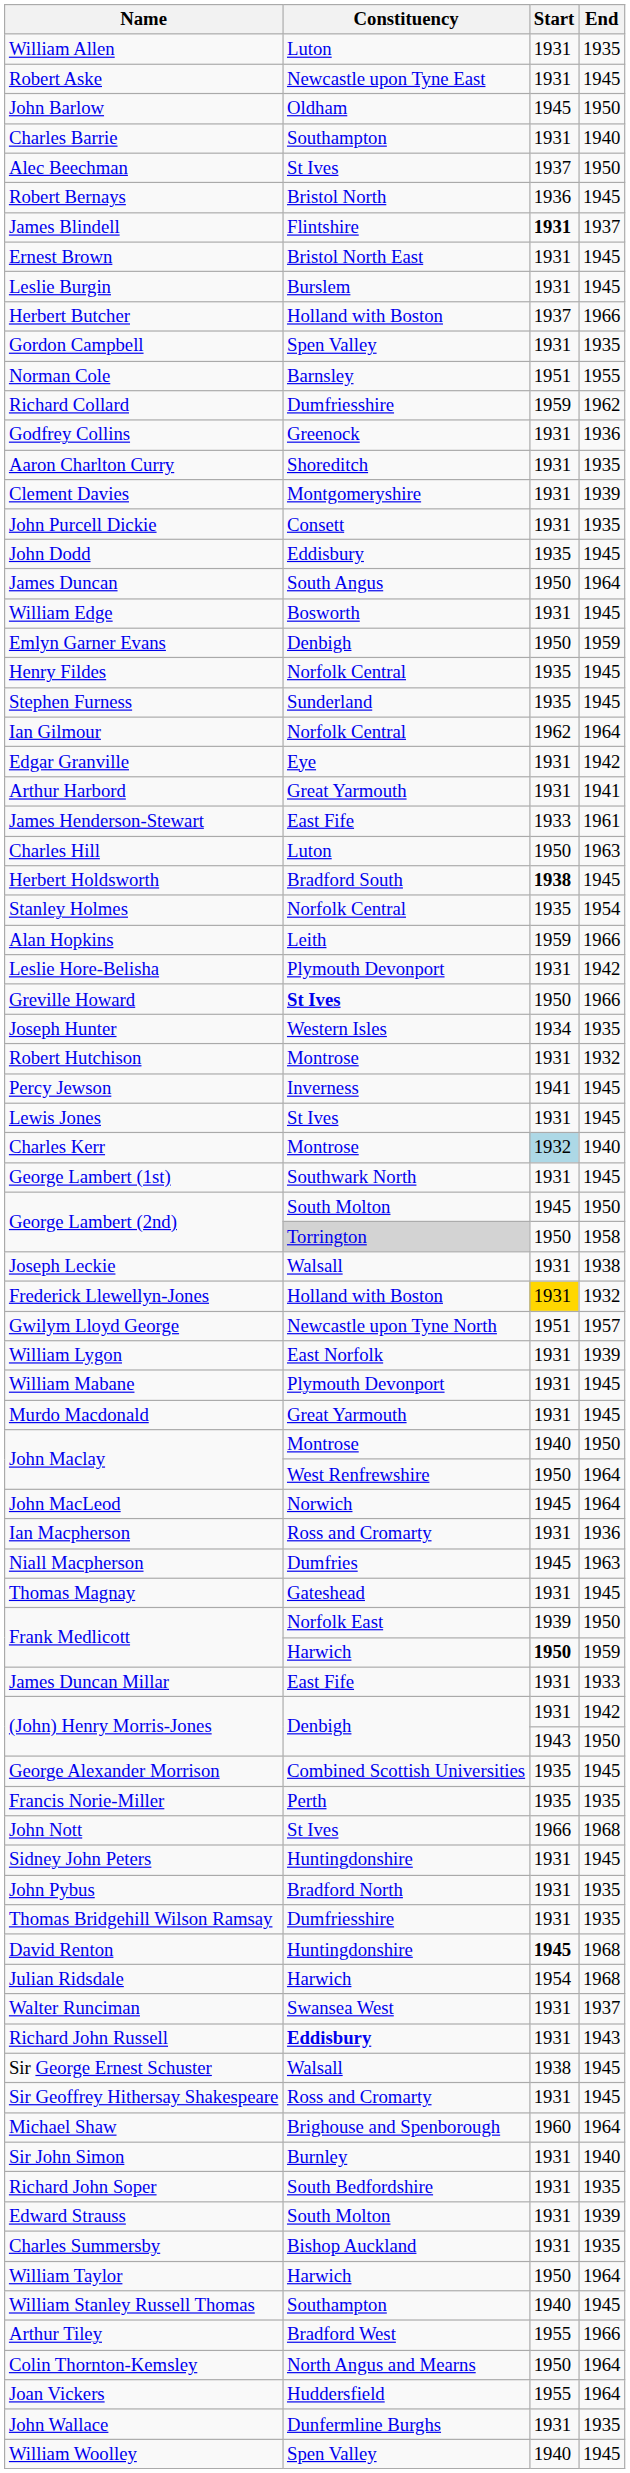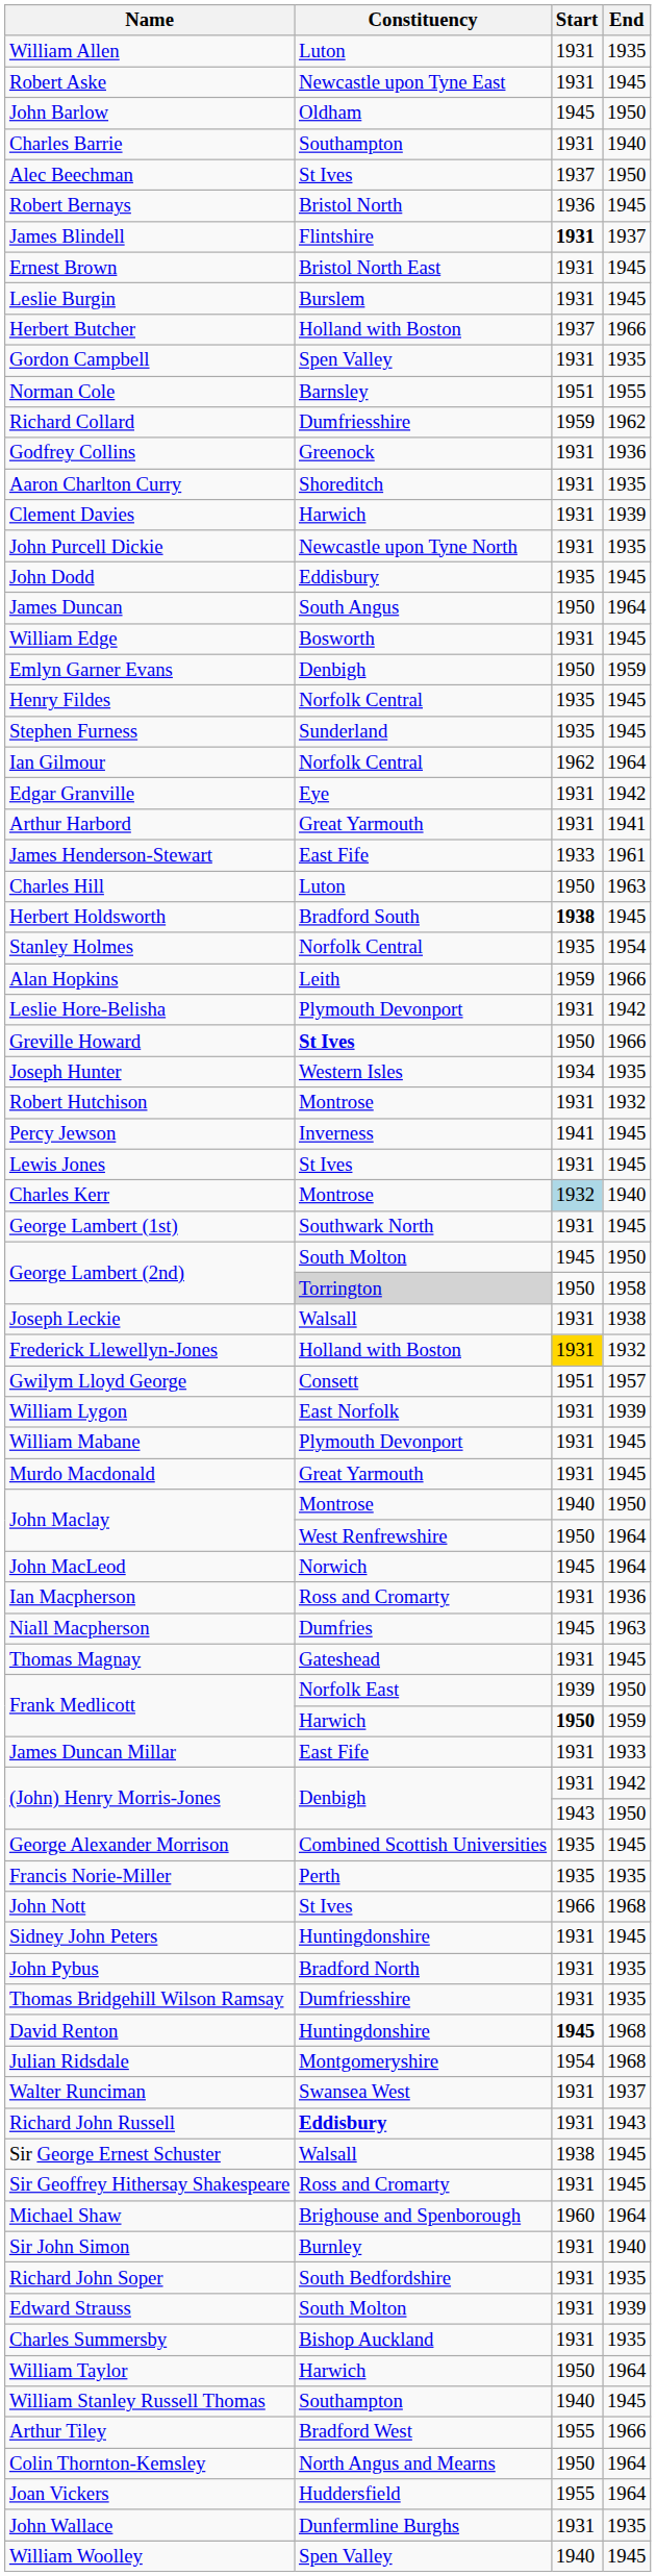 <table class="wikitable sortable">
 <tr>
 <th>Name</th>
 <th>Constituency</th>
 <th>Start</th>
 <th>End</th>
 </tr>
 <tr>
 <td><a href='#'>William Allen</a></td>
 <td><a href='#'>Luton</a></td>
 <td>1931</td>
 <td>1935</td>
 </tr>
 <tr>
 <td><a href='#'>Robert Aske</a></td>
 <td><a href='#'>Newcastle upon Tyne East</a></td>
 <td>1931</td>
 <td>1945</td>
 </tr>
 <tr>
 <td><a href='#'>John Barlow</a></td>
 <td><a href='#'>Oldham</a></td>
 <td>1945</td>
 <td>1950</td>
 </tr>
 <tr>
 <td><a href='#'>Charles Barrie</a></td>
 <td><a href='#'>Southampton</a></td>
 <td>1931</td>
 <td>1940</td>
 </tr>
 <tr>
 <td><a href='#'>Alec Beechman</a></td>
 <td><a href='#'>St Ives</a></td>
 <td>1937</td>
 <td>1950</td>
 </tr>
 <tr>
 <td><a href='#'>Robert Bernays</a></td>
 <td><a href='#'>Bristol North</a></td>
 <td>1936</td>
 <td>1945</td>
 </tr>
 <tr>
 <td><a href='#'>James Blindell</a></td>
 <td><a href='#'>Flintshire</a></td>
 <td><strong>1931</strong></td>
 <td>1937</td>
 </tr>
 <tr>
 <td><a href='#'>Ernest Brown</a></td>
 <td><a href='#'>Bristol North East</a></td>
 <td>1931</td>
 <td>1945</td>
 </tr>
 <tr>
 <td><a href='#'>Leslie Burgin</a></td>
 <td><a href='#'>Burslem</a></td>
 <td>1931</td>
 <td>1945</td>
 </tr>
 <tr>
 <td><a href='#'>Herbert Butcher</a></td>
 <td><a href='#'>Holland with Boston</a></td>
 <td>1937</td>
 <td>1966</td>
 </tr>
 <tr>
 <td><a href='#'>Gordon Campbell</a></td>
 <td><a href='#'>Spen Valley</a></td>
 <td>1931</td>
 <td>1935</td>
 </tr>
 <tr>
 <td><a href='#'>Norman Cole</a></td>
 <td><a href='#'>Barnsley</a></td>
 <td>1951</td>
 <td>1955</td>
 </tr>
 <tr>
 <td><a href='#'>Richard Collard</a></td>
 <td><a href='#'>Dumfriesshire</a></td>
 <td>1959</td>
 <td>1962</td>
 </tr>
 <tr>
 <td><a href='#'>Godfrey Collins</a></td>
 <td><a href='#'>Greenock</a></td>
 <td>1931</td>
 <td>1936</td>
 </tr>
 <tr>
 <td><a href='#'>Aaron Charlton Curry</a></td>
 <td><a href='#'>Shoreditch</a></td>
 <td>1931</td>
 <td>1935</td>
 </tr>
 <tr>
 <td><a href='#'>Clement Davies</a></td>
-<td><a href='#'>Montgomeryshire</a></td>
+<td><a href='#'>Harwich</a></td>
 <td>1931</td>
 <td>1939</td>
 </tr>
 <tr>
 <td><a href='#'>John Purcell Dickie</a></td>
-<td><a href='#'>Consett</a></td>
+<td><a href='#'>Newcastle upon Tyne North</a></td>
 <td>1931</td>
 <td>1935</td>
 </tr>
 <tr>
 <td><a href='#'>John Dodd</a></td>
 <td><a href='#'>Eddisbury</a></td>
 <td>1935</td>
 <td>1945</td>
 </tr>
 <tr>
 <td><a href='#'>James Duncan</a></td>
 <td><a href='#'>South Angus</a></td>
 <td>1950</td>
 <td>1964</td>
 </tr>
 <tr>
 <td><a href='#'>William Edge</a></td>
 <td><a href='#'>Bosworth</a></td>
 <td>1931</td>
 <td>1945</td>
 </tr>
 <tr>
 <td><a href='#'>Emlyn Garner Evans</a></td>
 <td><a href='#'>Denbigh</a></td>
 <td>1950</td>
 <td>1959</td>
 </tr>
 <tr>
 <td><a href='#'>Henry Fildes</a></td>
 <td><a href='#'>Norfolk Central</a></td>
 <td>1935</td>
 <td>1945</td>
 </tr>
 <tr>
 <td><a href='#'>Stephen Furness</a></td>
 <td><a href='#'>Sunderland</a></td>
 <td>1935</td>
 <td>1945</td>
 </tr>
 <tr>
 <td><a href='#'>Ian Gilmour</a></td>
 <td><a href='#'>Norfolk Central</a></td>
 <td>1962</td>
 <td>1964</td>
 </tr>
 <tr>
 <td><a href='#'>Edgar Granville</a></td>
 <td><a href='#'>Eye</a></td>
 <td>1931</td>
 <td>1942</td>
 </tr>
 <tr>
 <td><a href='#'>Arthur Harbord</a></td>
 <td><a href='#'>Great Yarmouth</a></td>
 <td>1931</td>
 <td>1941</td>
 </tr>
 <tr>
 <td><a href='#'>James Henderson-Stewart</a></td>
 <td><a href='#'>East Fife</a></td>
 <td>1933</td>
 <td>1961</td>
 </tr>
 <tr>
 <td><a href='#'>Charles Hill</a></td>
 <td><a href='#'>Luton</a></td>
 <td>1950</td>
 <td>1963</td>
 </tr>
 <tr>
 <td><a href='#'>Herbert Holdsworth</a></td>
 <td><a href='#'>Bradford South</a></td>
 <td><strong>1938</strong></td>
 <td>1945</td>
 </tr>
 <tr>
 <td><a href='#'>Stanley Holmes</a></td>
 <td><a href='#'>Norfolk Central</a></td>
 <td>1935</td>
 <td>1954</td>
 </tr>
 <tr>
 <td><a href='#'>Alan Hopkins</a></td>
 <td><a href='#'>Leith</a></td>
 <td>1959</td>
 <td>1966</td>
 </tr>
 <tr>
 <td><a href='#'>Leslie Hore-Belisha</a></td>
 <td><a href='#'>Plymouth Devonport</a></td>
 <td>1931</td>
 <td>1942</td>
 </tr>
 <tr>
 <td><a href='#'>Greville Howard</a></td>
 <td><strong><a href='#'>St Ives</a></strong></td>
 <td>1950</td>
 <td>1966</td>
 </tr>
 <tr>
 <td><a href='#'>Joseph Hunter</a></td>
 <td><a href='#'>Western Isles</a></td>
 <td>1934</td>
 <td>1935</td>
 </tr>
 <tr>
 <td><a href='#'>Robert Hutchison</a></td>
 <td><a href='#'>Montrose</a></td>
 <td>1931</td>
 <td>1932</td>
 </tr>
 <tr>
 <td><a href='#'>Percy Jewson</a></td>
 <td><a href='#'>Inverness</a></td>
 <td>1941</td>
 <td>1945</td>
 </tr>
 <tr>
 <td><a href='#'>Lewis Jones</a></td>
 <td><a href='#'>St Ives</a></td>
 <td>1931</td>
 <td>1945</td>
 </tr>
 <tr>
 <td><a href='#'>Charles Kerr</a></td>
 <td><a href='#'>Montrose</a></td>
 <td style="background: lightblue;">1932</td>
 <td>1940</td>
 </tr>
 <tr>
 <td><a href='#'>George Lambert (1st)</a></td>
 <td><a href='#'>Southwark North</a></td>
 <td>1931</td>
 <td>1945</td>
 </tr>
 <tr>
 <td rowspan=2><a href='#'>George Lambert (2nd)</a></td>
 <td><a href='#'>South Molton</a></td>
 <td>1945</td>
 <td>1950</td>
 </tr>
 <tr>
 <td style="background: lightgrey;"><a href='#'>Torrington</a></td>
 <td>1950</td>
 <td>1958</td>
 </tr>
 <tr>
 <td><a href='#'>Joseph Leckie</a></td>
 <td><a href='#'>Walsall</a></td>
 <td>1931</td>
 <td>1938</td>
 </tr>
 <tr>
 <td><a href='#'>Frederick Llewellyn-Jones</a></td>
 <td><a href='#'>Holland with Boston</a></td>
 <td style="background: gold;">1931</td>
 <td>1932</td>
 </tr>
 <tr>
 <td><a href='#'>Gwilym Lloyd George</a></td>
-<td><a href='#'>Newcastle upon Tyne North</a></td>
+<td><a href='#'>Consett</a></td>
 <td>1951</td>
 <td>1957</td>
 </tr>
 <tr>
 <td><a href='#'>William Lygon</a></td>
 <td><a href='#'>East Norfolk</a></td>
 <td>1931</td>
 <td>1939</td>
 </tr>
 <tr>
 <td><a href='#'>William Mabane</a></td>
 <td><a href='#'>Plymouth Devonport</a></td>
 <td>1931</td>
 <td>1945</td>
 </tr>
 <tr>
 <td><a href='#'>Murdo Macdonald</a></td>
 <td><a href='#'>Great Yarmouth</a></td>
 <td>1931</td>
 <td>1945</td>
 </tr>
 <tr>
 <td rowspan=2><a href='#'>John Maclay</a></td>
 <td><a href='#'>Montrose</a></td>
 <td>1940</td>
 <td>1950</td>
 </tr>
 <tr>
 <td><a href='#'>West Renfrewshire</a></td>
 <td>1950</td>
 <td>1964</td>
 </tr>
 <tr>
 <td><a href='#'>John MacLeod</a></td>
 <td><a href='#'>Norwich</a></td>
 <td>1945</td>
 <td>1964</td>
 </tr>
 <tr>
 <td><a href='#'>Ian Macpherson</a></td>
 <td><a href='#'>Ross and Cromarty</a></td>
 <td>1931</td>
 <td>1936</td>
 </tr>
 <tr>
 <td><a href='#'>Niall Macpherson</a></td>
 <td><a href='#'>Dumfries</a></td>
 <td>1945</td>
 <td>1963</td>
 </tr>
 <tr>
 <td><a href='#'>Thomas Magnay</a></td>
 <td><a href='#'>Gateshead</a></td>
 <td>1931</td>
 <td>1945</td>
 </tr>
 <tr>
 <td rowspan=2><a href='#'>Frank Medlicott</a></td>
 <td><a href='#'>Norfolk East</a></td>
 <td>1939</td>
 <td>1950</td>
 </tr>
 <tr>
 <td><a href='#'>Harwich</a></td>
 <td><strong>1950</strong></td>
 <td>1959</td>
 </tr>
 <tr>
 <td><a href='#'>James Duncan Millar</a></td>
 <td><a href='#'>East Fife</a></td>
 <td>1931</td>
 <td>1933</td>
 </tr>
 <tr>
 <td rowspan=2><a href='#'>(John) Henry Morris-Jones</a></td>
 <td rowspan=2><a href='#'>Denbigh</a></td>
 <td>1931</td>
 <td>1942</td>
 </tr>
 <tr>
 <td>1943</td>
 <td>1950</td>
 </tr>
 <tr>
 <td><a href='#'>George Alexander Morrison</a></td>
 <td><a href='#'>Combined Scottish Universities</a></td>
 <td>1935</td>
 <td>1945</td>
 </tr>
 <tr>
 <td><a href='#'>Francis Norie-Miller</a></td>
 <td><a href='#'>Perth</a></td>
 <td>1935</td>
 <td>1935</td>
 </tr>
 <tr>
 <td><a href='#'>John Nott</a></td>
 <td><a href='#'>St Ives</a></td>
 <td>1966</td>
 <td>1968</td>
 </tr>
 <tr>
 <td><a href='#'>Sidney John Peters</a></td>
 <td><a href='#'>Huntingdonshire</a></td>
 <td>1931</td>
 <td>1945</td>
 </tr>
 <tr>
 <td><a href='#'>John Pybus</a></td>
 <td><a href='#'>Bradford North</a></td>
 <td>1931</td>
 <td>1935</td>
 </tr>
 <tr>
 <td><a href='#'>Thomas Bridgehill Wilson Ramsay</a></td>
 <td><a href='#'>Dumfriesshire</a></td>
 <td>1931</td>
 <td>1935</td>
 </tr>
 <tr>
 <td><a href='#'>David Renton</a></td>
 <td><a href='#'>Huntingdonshire</a></td>
 <td><strong>1945</strong></td>
 <td>1968</td>
 </tr>
 <tr>
 <td><a href='#'>Julian Ridsdale</a></td>
-<td><a href='#'>Harwich</a></td>
+<td><a href='#'>Montgomeryshire</a></td>
 <td>1954</td>
 <td>1968</td>
 </tr>
 <tr>
 <td><a href='#'>Walter Runciman</a></td>
 <td><a href='#'>Swansea West</a></td>
 <td>1931</td>
 <td>1937</td>
 </tr>
 <tr>
 <td><a href='#'>Richard John Russell</a></td>
 <td><strong><a href='#'>Eddisbury</a></strong></td>
 <td>1931</td>
 <td>1943</td>
 </tr>
 <tr>
 <td>Sir <a href='#'>George Ernest Schuster</a></td>
 <td><a href='#'>Walsall</a></td>
 <td>1938</td>
 <td>1945</td>
 </tr>
 <tr>
 <td><a href='#'>Sir Geoffrey Hithersay Shakespeare</a></td>
 <td><a href='#'>Ross and Cromarty</a></td>
 <td>1931</td>
 <td>1945</td>
 </tr>
 <tr>
 <td><a href='#'>Michael Shaw</a></td>
 <td><a href='#'>Brighouse and Spenborough</a></td>
 <td>1960</td>
 <td>1964</td>
 </tr>
 <tr>
 <td><a href='#'>Sir John Simon</a></td>
 <td><a href='#'>Burnley</a></td>
 <td>1931</td>
 <td>1940</td>
 </tr>
 <tr>
 <td><a href='#'>Richard John Soper</a></td>
 <td><a href='#'>South Bedfordshire</a></td>
 <td>1931</td>
 <td>1935</td>
 </tr>
 <tr>
 <td><a href='#'>Edward Strauss</a></td>
 <td><a href='#'>South Molton</a></td>
 <td>1931</td>
 <td>1939</td>
 </tr>
 <tr>
 <td><a href='#'>Charles Summersby</a></td>
 <td><a href='#'>Bishop Auckland</a></td>
 <td>1931</td>
 <td>1935</td>
 </tr>
 <tr>
 <td><a href='#'>William Taylor</a></td>
 <td><a href='#'>Harwich</a></td>
 <td>1950</td>
 <td>1964</td>
 </tr>
 <tr>
 <td><a href='#'>William Stanley Russell Thomas</a></td>
 <td><a href='#'>Southampton</a></td>
 <td>1940</td>
 <td>1945</td>
 </tr>
 <tr>
 <td><a href='#'>Arthur Tiley</a></td>
 <td><a href='#'>Bradford West</a></td>
 <td>1955</td>
 <td>1966</td>
 </tr>
 <tr>
 <td><a href='#'>Colin Thornton-Kemsley</a></td>
 <td><a href='#'>North Angus and Mearns</a></td>
 <td>1950</td>
 <td>1964</td>
 </tr>
 <tr>
 <td><a href='#'>Joan Vickers</a></td>
 <td><a href='#'>Huddersfield</a></td>
 <td>1955</td>
 <td>1964</td>
 </tr>
 <tr>
 <td><a href='#'>John Wallace</a></td>
 <td><a href='#'>Dunfermline Burghs</a></td>
 <td>1931</td>
 <td>1935</td>
 </tr>
 <tr>
 <td><a href='#'>William Woolley</a></td>
 <td><a href='#'>Spen Valley</a></td>
 <td>1940</td>
 <td>1945</td>
 </tr>
 </table>
